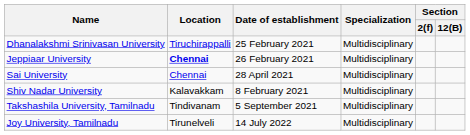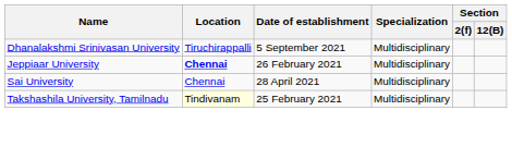 <table class="wikitable sortable">
 <tr>
 <th rowspan=2>Name</th>
 <th rowspan=2>Location</th>
 <th rowspan=2>Date of establishment</th>
 <th rowspan=2>Specialization</th>
 <th colspan=2>Section</th>
 </tr>
 <tr>
 <th>2(f)</th>
 <th>12(B)</th>
 </tr>
 <tr>
 <td><a href='#'>Dhanalakshmi Srinivasan University</a></td>
 <td><a href='#'>Tiruchirappalli</a></td>
-<td>25 February 2021</td>
+<td>5 September 2021</td>
 <td>Multidisciplinary</td>
 <td></td>
 <td></td>
 </tr>
 <tr>
 <td><a href='#'>Jeppiaar University</a></td>
 <td><strong><a href='#'>Chennai</a></strong></td>
 <td>26 February 2021</td>
 <td>Multidisciplinary</td>
 <td></td>
 <td></td>
 </tr>
 <tr>
 <td><a href='#'>Sai University</a></td>
 <td><a href='#'>Chennai</a></td>
 <td>28 April 2021</td>
 <td>Multidisciplinary</td>
 <td></td>
 <td></td>
 </tr>
 <tr>
-<td><a href='#'>Shiv Nadar University</a></td>
-<td>Kalavakkam</td>
-<td>8 February 2021</td>
-<td>Multidisciplinary</td>
-<td></td>
-<td></td>
-</tr>
-<tr>
 <td><a href='#'>Takshashila University, Tamilnadu</a></td>
-<td>Tindivanam</td>
-<td>5 September 2021</td>
+<td style="background: lightyellow;">Tindivanam</td>
+<td>25 February 2021</td>
 <td>Multidisciplinary</td>
 <td></td>
 </tr>
-<tr>
-<td><a href='#'>Joy University, Tamilnadu</a></td>
-<td>Tirunelveli</td>
-<td>14 July 2022</td>
-<td>Multidisciplinary</td>
-<td></td>
-<td></td>
-</tr>
 </table>
